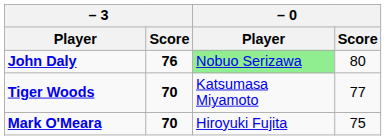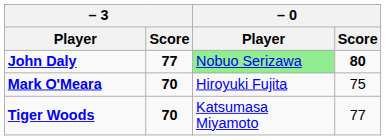 <table class=wikitable>
 <tr>
 <th colspan=2> – 3</th>
 <th colspan=2> – 0</th>
 </tr>
 <tr>
 <th width=150>Player</th>
 <th>Score</th>
 <th width=150>Player</th>
 <th>Score</th>
 </tr>
 <tr>
 <td><strong><a href='#'>John Daly</a></strong></td>
-<td align=center><strong>76</strong></td>
+<td align=center><strong>77</strong></td>
 <td style="background: lightgreen;"><a href='#'>Nobuo Serizawa</a></td>
-<td align=center>80</td>
+<td align=center><strong>80</strong></td>
+</tr>
+<tr>
+<td><strong><a href='#'>Mark O'Meara</a></strong></td>
+<td align=center><strong>70</strong></td>
+<td><a href='#'>Hiroyuki Fujita</a></td>
+<td align=center>75</td>
 </tr>
 <tr>
 <td><strong><a href='#'>Tiger Woods</a></strong></td>
 <td align=center><strong>70</strong></td>
 <td><a href='#'>Katsumasa Miyamoto</a></td>
 <td align=center>77</td>
 </tr>
-<tr>
-<td><strong><a href='#'>Mark O'Meara</a></strong></td>
-<td align=center><strong>70</strong></td>
-<td><a href='#'>Hiroyuki Fujita</a></td>
-<td align=center>75</td>
-</tr>
 </table>
